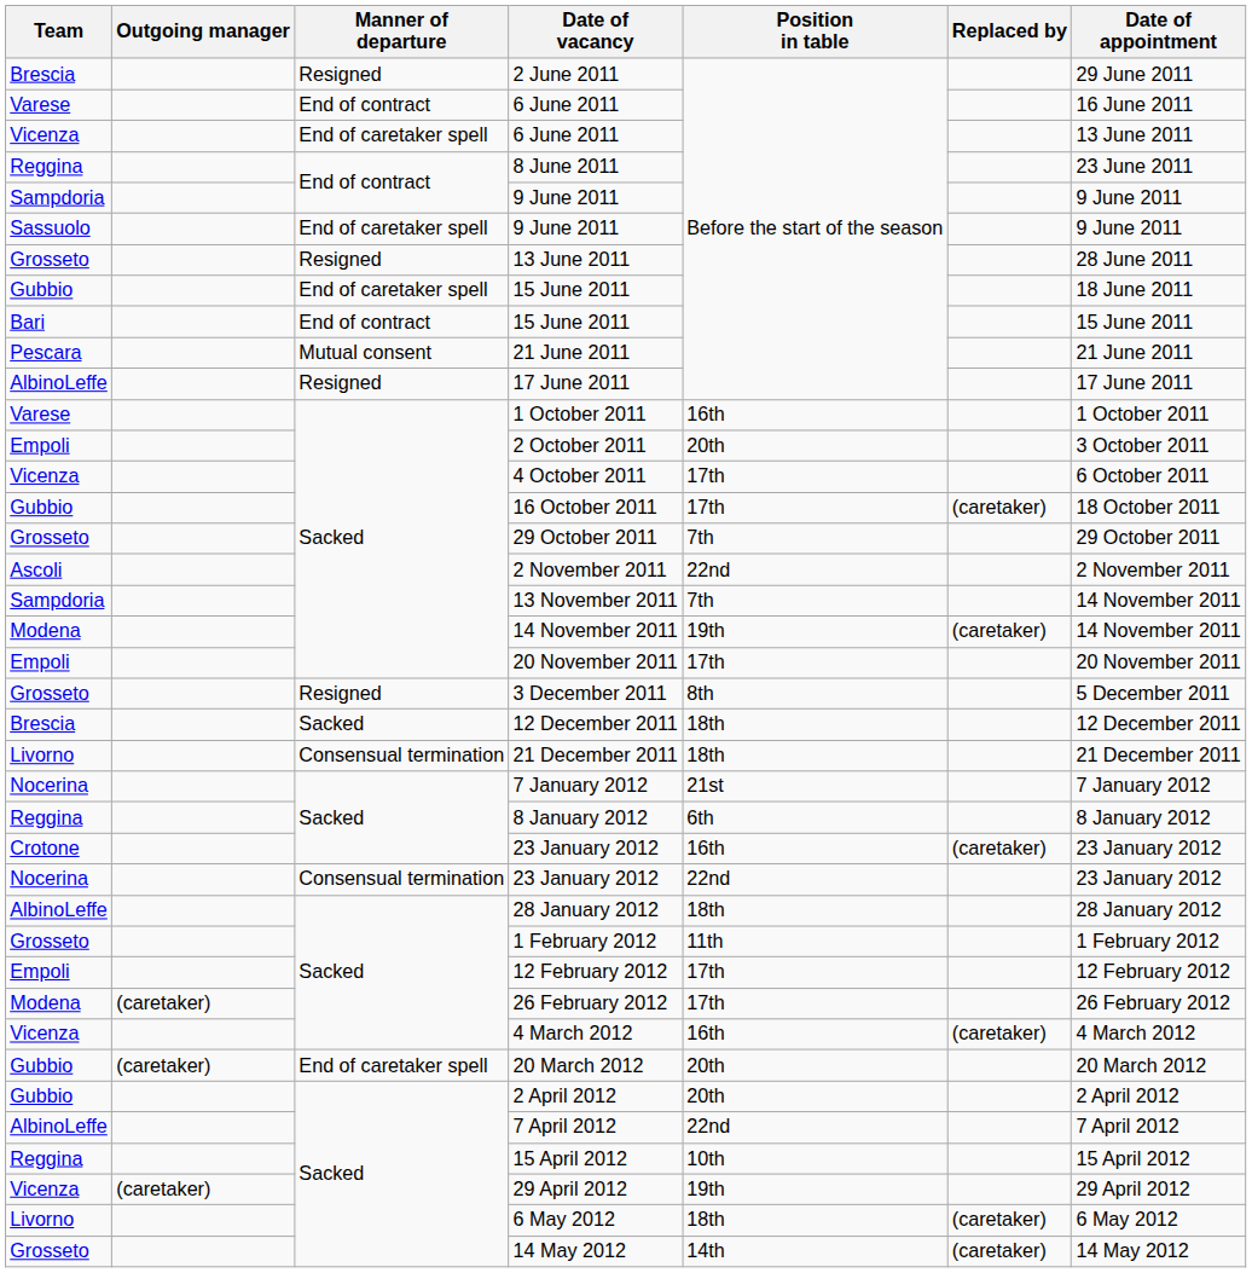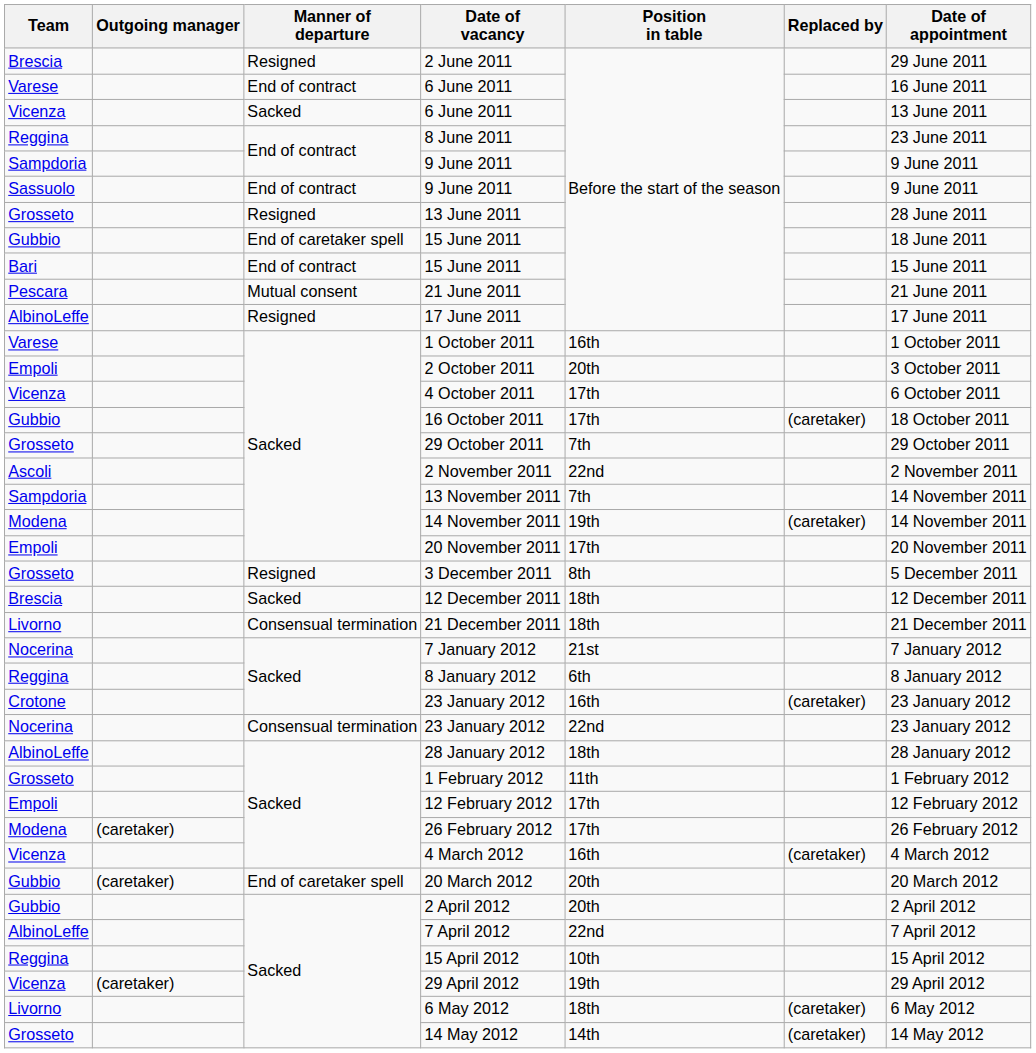 <table class="wikitable sortable">
 <tr>
 <th>Team</th>
 <th>Outgoing manager</th>
 <th>Manner of<br>departure</th>
 <th>Date of<br>vacancy</th>
 <th>Position<br>in table</th>
 <th>Replaced by</th>
 <th>Date of <br>appointment</th>
 </tr>
 <tr>
 <td><a href='#'>Brescia</a></td>
 <td> </td>
 <td>Resigned</td>
 <td>2 June 2011</td>
 <td rowspan=11>Before the start of the season</td>
 <td> </td>
 <td>29 June 2011</td>
 </tr>
 <tr>
 <td><a href='#'>Varese</a></td>
 <td> </td>
 <td>End of contract</td>
 <td>6 June 2011</td>
 <td> </td>
 <td>16 June 2011</td>
 </tr>
 <tr>
 <td><a href='#'>Vicenza</a></td>
 <td> </td>
-<td>End of caretaker spell</td>
+<td>Sacked</td>
 <td>6 June 2011</td>
 <td> </td>
 <td>13 June 2011</td>
 </tr>
 <tr>
 <td><a href='#'>Reggina</a></td>
 <td> </td>
 <td rowspan="2">End of contract</td>
 <td>8 June 2011</td>
 <td> </td>
 <td>23 June 2011</td>
 </tr>
 <tr>
 <td><a href='#'>Sampdoria</a></td>
 <td> </td>
 <td>9 June 2011</td>
 <td> </td>
 <td>9 June 2011</td>
 </tr>
 <tr>
 <td><a href='#'>Sassuolo</a></td>
 <td> </td>
-<td>End of caretaker spell</td>
+<td>End of contract</td>
 <td>9 June 2011</td>
 <td> </td>
 <td>9 June 2011</td>
 </tr>
 <tr>
 <td><a href='#'>Grosseto</a></td>
 <td> </td>
 <td>Resigned</td>
 <td>13 June 2011</td>
 <td> </td>
 <td>28 June 2011</td>
 </tr>
 <tr>
 <td><a href='#'>Gubbio</a></td>
 <td> </td>
 <td>End of caretaker spell</td>
 <td>15 June 2011</td>
 <td> </td>
 <td>18 June 2011</td>
 </tr>
 <tr>
 <td><a href='#'>Bari</a></td>
 <td> </td>
 <td>End of contract</td>
 <td>15 June 2011</td>
 <td> </td>
 <td>15 June 2011</td>
 </tr>
 <tr>
 <td><a href='#'>Pescara</a></td>
 <td> </td>
 <td>Mutual consent</td>
 <td>21 June 2011</td>
 <td> </td>
 <td>21 June 2011</td>
 </tr>
 <tr>
 <td><a href='#'>AlbinoLeffe</a></td>
 <td> </td>
 <td>Resigned</td>
 <td>17 June 2011</td>
 <td> </td>
 <td>17 June 2011</td>
 </tr>
 <tr>
 <td><a href='#'>Varese</a></td>
 <td> </td>
 <td rowspan="9">Sacked</td>
 <td>1 October 2011</td>
 <td>16th</td>
 <td> </td>
 <td>1 October 2011</td>
 </tr>
 <tr>
 <td><a href='#'>Empoli</a></td>
 <td> </td>
 <td>2 October 2011</td>
 <td>20th</td>
 <td> </td>
 <td>3 October 2011</td>
 </tr>
 <tr>
 <td><a href='#'>Vicenza</a></td>
 <td> </td>
 <td>4 October 2011</td>
 <td>17th</td>
 <td>  </td>
 <td>6 October 2011</td>
 </tr>
 <tr>
 <td><a href='#'>Gubbio</a></td>
 <td> </td>
 <td>16 October 2011</td>
 <td>17th</td>
 <td>  (caretaker)</td>
 <td>18 October 2011</td>
 </tr>
 <tr>
 <td><a href='#'>Grosseto</a></td>
 <td> </td>
 <td>29 October 2011</td>
 <td>7th</td>
 <td> </td>
 <td>29 October 2011</td>
 </tr>
 <tr>
 <td><a href='#'>Ascoli</a></td>
 <td> </td>
 <td>2 November 2011</td>
 <td>22nd</td>
 <td> </td>
 <td>2 November 2011</td>
 </tr>
 <tr>
 <td><a href='#'>Sampdoria</a></td>
 <td> </td>
 <td>13 November 2011</td>
 <td>7th</td>
 <td> </td>
 <td>14 November 2011</td>
 </tr>
 <tr>
 <td><a href='#'>Modena</a></td>
 <td> </td>
 <td>14 November 2011</td>
 <td>19th</td>
 <td>  (caretaker)</td>
 <td>14 November 2011</td>
 </tr>
 <tr>
 <td><a href='#'>Empoli</a></td>
 <td> </td>
 <td>20 November 2011</td>
 <td>17th</td>
 <td> </td>
 <td>20 November 2011</td>
 </tr>
 <tr>
 <td><a href='#'>Grosseto</a></td>
 <td> </td>
 <td>Resigned</td>
 <td>3 December 2011</td>
 <td>8th</td>
 <td> </td>
 <td>5 December 2011</td>
 </tr>
 <tr>
 <td><a href='#'>Brescia</a></td>
 <td> </td>
 <td>Sacked</td>
 <td>12 December 2011</td>
 <td>18th</td>
 <td> </td>
 <td>12 December 2011</td>
 </tr>
 <tr>
 <td><a href='#'>Livorno</a></td>
 <td> </td>
 <td>Consensual termination</td>
 <td>21 December 2011</td>
 <td>18th</td>
 <td> </td>
 <td>21 December 2011</td>
 </tr>
 <tr>
 <td><a href='#'>Nocerina</a></td>
 <td> </td>
 <td rowspan="3">Sacked</td>
 <td>7 January 2012</td>
 <td>21st</td>
 <td> </td>
 <td>7 January 2012</td>
 </tr>
 <tr>
 <td><a href='#'>Reggina</a></td>
 <td> </td>
 <td>8 January 2012</td>
 <td>6th</td>
 <td> </td>
 <td>8 January 2012</td>
 </tr>
 <tr>
 <td><a href='#'>Crotone</a></td>
 <td> </td>
 <td>23 January 2012</td>
 <td>16th</td>
 <td>  (caretaker)</td>
 <td>23 January 2012</td>
 </tr>
 <tr>
 <td><a href='#'>Nocerina</a></td>
 <td> </td>
 <td>Consensual termination</td>
 <td>23 January 2012</td>
 <td>22nd</td>
 <td> </td>
 <td>23 January 2012</td>
 </tr>
 <tr>
 <td><a href='#'>AlbinoLeffe</a></td>
 <td> </td>
 <td rowspan="5">Sacked</td>
 <td>28 January 2012</td>
 <td>18th</td>
 <td> </td>
 <td>28 January 2012</td>
 </tr>
 <tr>
 <td><a href='#'>Grosseto</a></td>
 <td> </td>
 <td>1 February 2012</td>
 <td>11th</td>
 <td> </td>
 <td>1 February 2012</td>
 </tr>
 <tr>
 <td><a href='#'>Empoli</a></td>
 <td> </td>
 <td>12 February 2012</td>
 <td>17th</td>
 <td> </td>
 <td>12 February 2012</td>
 </tr>
 <tr>
 <td><a href='#'>Modena</a></td>
 <td>  (caretaker)</td>
 <td>26 February 2012</td>
 <td>17th</td>
 <td> </td>
 <td>26 February 2012</td>
 </tr>
 <tr>
 <td><a href='#'>Vicenza</a></td>
 <td> </td>
 <td>4 March 2012</td>
 <td>16th</td>
 <td>  (caretaker)</td>
 <td>4 March 2012</td>
 </tr>
 <tr>
 <td><a href='#'>Gubbio</a></td>
 <td>  (caretaker)</td>
 <td>End of caretaker spell</td>
 <td>20 March 2012</td>
 <td>20th</td>
 <td> </td>
 <td>20 March 2012</td>
 </tr>
 <tr>
 <td><a href='#'>Gubbio</a></td>
 <td> </td>
 <td rowspan="6">Sacked</td>
 <td>2 April 2012</td>
 <td>20th</td>
 <td> </td>
 <td>2 April 2012</td>
 </tr>
 <tr>
 <td><a href='#'>AlbinoLeffe</a></td>
 <td> </td>
 <td>7 April 2012</td>
 <td>22nd</td>
 <td> </td>
 <td>7 April 2012</td>
 </tr>
 <tr>
 <td><a href='#'>Reggina</a></td>
 <td> </td>
 <td>15 April 2012</td>
 <td>10th</td>
 <td> </td>
 <td>15 April 2012</td>
 </tr>
 <tr>
 <td><a href='#'>Vicenza</a></td>
 <td>  (caretaker)</td>
 <td>29 April 2012</td>
 <td>19th</td>
 <td> </td>
 <td>29 April 2012</td>
 </tr>
 <tr>
 <td><a href='#'>Livorno</a></td>
 <td> </td>
 <td>6 May 2012</td>
 <td>18th</td>
 <td>  (caretaker)</td>
 <td>6 May 2012</td>
 </tr>
 <tr>
 <td><a href='#'>Grosseto</a></td>
 <td> </td>
 <td>14 May 2012</td>
 <td>14th</td>
 <td>  (caretaker)</td>
 <td>14 May 2012</td>
 </tr>
 </table>
